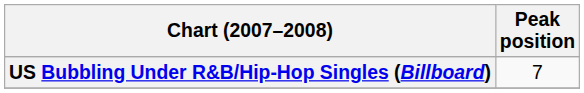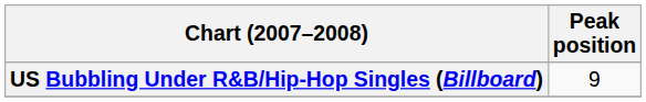 <table class="wikitable sortable plainrowheaders">
 <tr>
 <th>Chart (2007–2008)</th>
 <th>Peak<br>position</th>
 </tr>
 <tr>
 </tr>
 <tr>
 <th scope="row">US <a href='#'>Bubbling Under R&B/Hip-Hop Singles</a> (<a href='#'><em>Billboard</em></a>)</th>
-<td align="center">7</td>
+<td align="center">9</td>
 </tr>
 <tr>
 </tr>
 </table>
